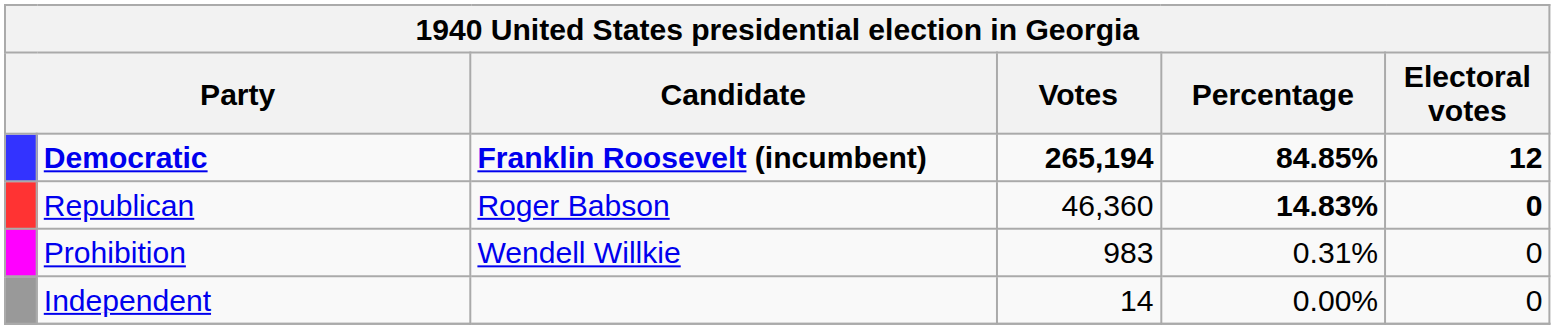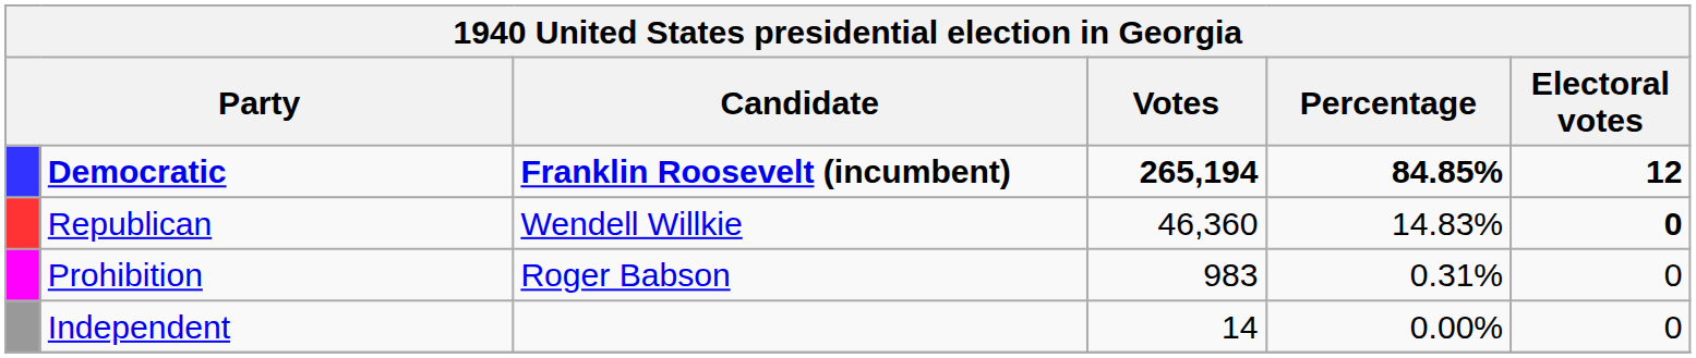 <table class="wikitable" style="font-size: 95%;">
 <tr>
 <th colspan="6">1940 United States presidential election in Georgia</th>
 </tr>
 <tr>
 <th colspan="2" style="width: 15em">Party</th>
 <th style="width: 17em">Candidate</th>
 <th style="width: 5em">Votes</th>
 <th style="width: 7em">Percentage</th>
 <th style="width: 5em">Electoral votes</th>
 </tr>
 <tr>
 <th style="background-color:#3333FF; width: 3px"></th>
 <td style="width: 130px"><strong><a href='#'>Democratic</a></strong></td>
 <td><strong><a href='#'>Franklin Roosevelt</a> (incumbent)</strong></td>
 <td align="right"><strong>265,194</strong></td>
 <td align="right"><strong>84.85%</strong></td>
 <td align="right"><strong>12</strong></td>
 </tr>
 <tr>
 <th style="background-color:#FF3333; width: 3px"></th>
 <td style="width: 130px"><a href='#'>Republican</a></td>
-<td><a href='#'>Roger Babson</a></td>
+<td><a href='#'>Wendell Willkie</a></td>
 <td align="right">46,360</td>
-<td align="right"><strong>14.83%</strong></td>
+<td align="right">14.83%</td>
 <td align="right"><strong>0</strong></td>
 </tr>
 <tr>
 <th style="background-color:#FF00FF; width: 3px"></th>
 <td style="width: 130px"><a href='#'>Prohibition</a></td>
-<td><a href='#'>Wendell Willkie</a></td>
+<td><a href='#'>Roger Babson</a></td>
 <td align="right">983</td>
 <td align="right">0.31%</td>
 <td align="right">0</td>
 </tr>
 <tr>
 <th style="background-color:#999; width: 3px"></th>
 <td style="width: 130px"><a href='#'>Independent</a></td>
 <td></td>
 <td align="right">14</td>
 <td align="right">0.00%</td>
 <td align="right">0</td>
 </tr>
 <tr>
 </tr>
 </table>
